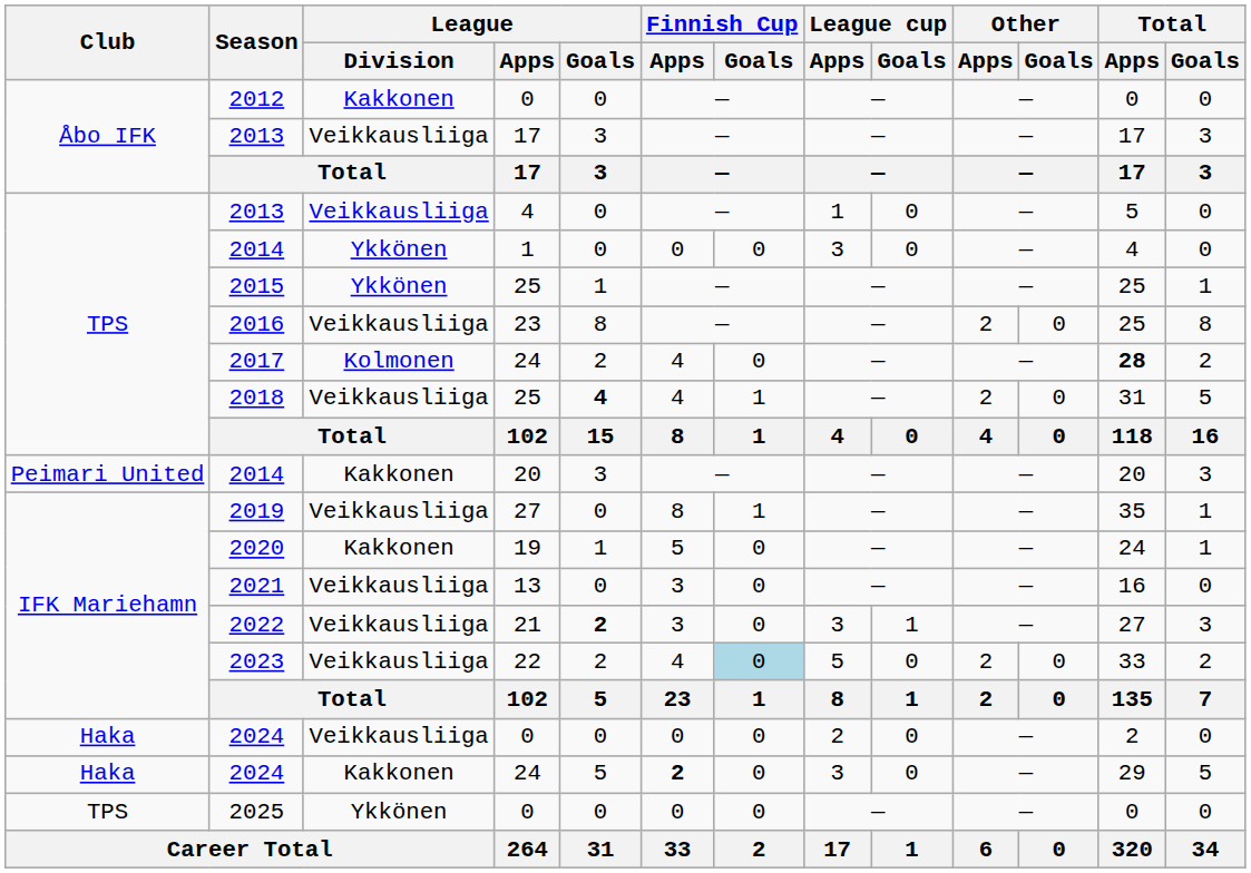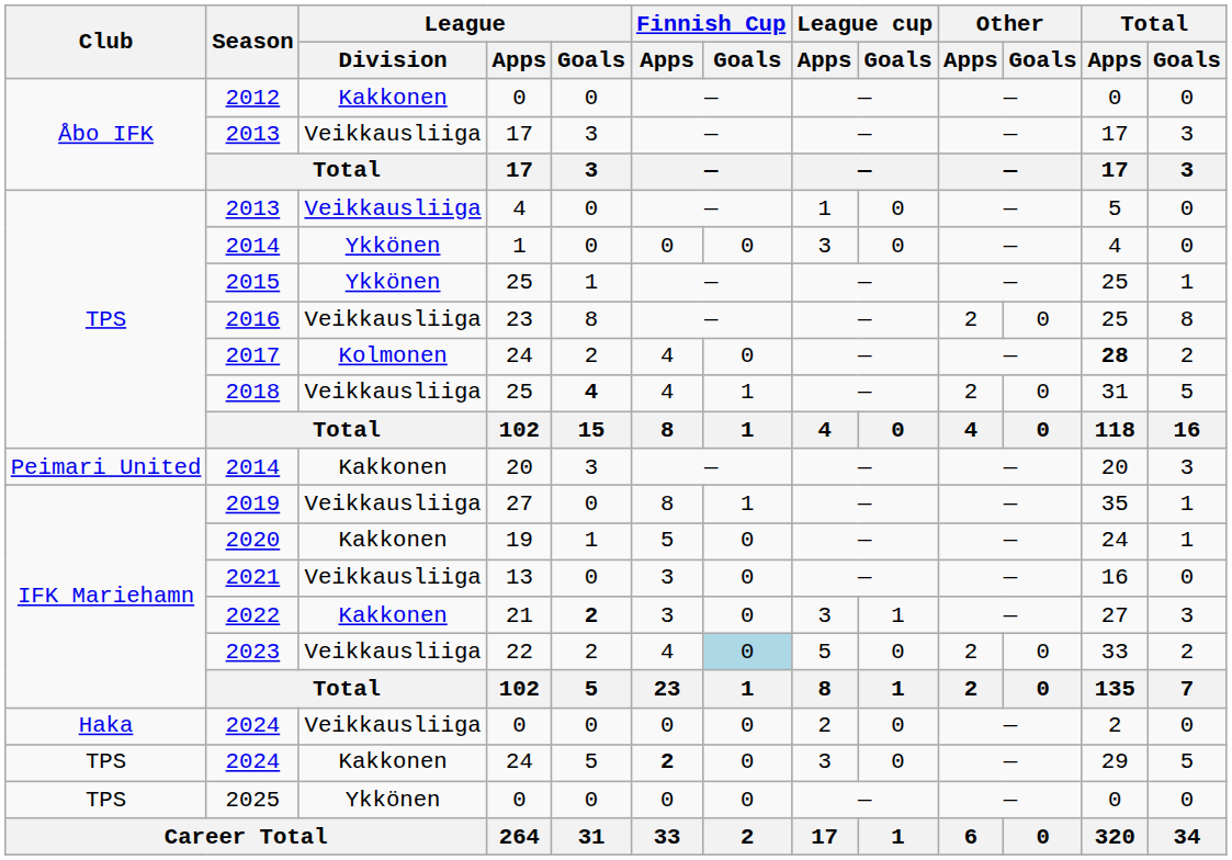 <table class="wikitable" style="text-align: center;">
 <tr>
 <th rowspan="2">Club</th>
 <th rowspan="2">Season</th>
 <th colspan="3">League</th>
 <th colspan="2"><a href='#'>Finnish Cup</a></th>
 <th colspan="2">League cup</th>
 <th colspan="2">Other</th>
 <th colspan="2">Total</th>
 </tr>
 <tr>
 <th>Division</th>
 <th>Apps</th>
 <th>Goals</th>
 <th>Apps</th>
 <th>Goals</th>
 <th>Apps</th>
 <th>Goals</th>
 <th>Apps</th>
 <th>Goals</th>
 <th>Apps</th>
 <th>Goals</th>
 </tr>
 <tr>
 <td rowspan="3"><a href='#'>Åbo IFK</a></td>
 <td><a href='#'>2012</a></td>
 <td><a href='#'>Kakkonen</a></td>
 <td>0</td>
 <td>0</td>
 <td colspan="2">—</td>
 <td colspan="2">—</td>
 <td colspan="2">—</td>
 <td>0</td>
 <td>0</td>
 </tr>
 <tr>
 <td><a href='#'>2013</a></td>
 <td>Veikkausliiga</td>
 <td>17</td>
 <td>3</td>
 <td colspan="2">—</td>
 <td colspan="2">—</td>
 <td colspan="2">—</td>
 <td>17</td>
 <td>3</td>
 </tr>
 <tr>
 <th colspan="2">Total</th>
 <th>17</th>
 <th>3</th>
 <th colspan="2">—</th>
 <th colspan="2">—</th>
 <th colspan="2">—</th>
 <th>17</th>
 <th>3</th>
 </tr>
 <tr>
 <td rowspan="7"><a href='#'>TPS</a></td>
 <td><a href='#'>2013</a></td>
 <td><a href='#'>Veikkausliiga</a></td>
 <td>4</td>
 <td>0</td>
 <td colspan="2">—</td>
 <td>1</td>
 <td>0</td>
 <td colspan="2">—</td>
 <td>5</td>
 <td>0</td>
 </tr>
 <tr>
 <td><a href='#'>2014</a></td>
 <td><a href='#'>Ykkönen</a></td>
 <td>1</td>
 <td>0</td>
 <td>0</td>
 <td>0</td>
 <td>3</td>
 <td>0</td>
 <td colspan="2">—</td>
 <td>4</td>
 <td>0</td>
 </tr>
 <tr>
 <td><a href='#'>2015</a></td>
 <td><a href='#'>Ykkönen</a></td>
 <td>25</td>
 <td>1</td>
 <td colspan="2">—</td>
 <td colspan="2">—</td>
 <td colspan="2">—</td>
 <td>25</td>
 <td>1</td>
 </tr>
 <tr>
 <td><a href='#'>2016</a></td>
 <td>Veikkausliiga</td>
 <td>23</td>
 <td>8</td>
 <td colspan="2">—</td>
 <td colspan="2">—</td>
 <td>2</td>
 <td>0</td>
 <td>25</td>
 <td>8</td>
 </tr>
 <tr>
 <td><a href='#'>2017</a></td>
 <td><a href='#'>Kolmonen</a></td>
 <td>24</td>
 <td>2</td>
 <td>4</td>
 <td>0</td>
 <td colspan="2">—</td>
 <td colspan="2">—</td>
 <td><strong>28</strong></td>
 <td>2</td>
 </tr>
 <tr>
 <td><a href='#'>2018</a></td>
 <td>Veikkausliiga</td>
 <td>25</td>
 <td><strong>4</strong></td>
 <td>4</td>
 <td>1</td>
 <td colspan="2">—</td>
 <td>2</td>
 <td>0</td>
 <td>31</td>
 <td>5</td>
 </tr>
 <tr>
 <th colspan="2">Total</th>
 <th>102</th>
 <th>15</th>
 <th>8</th>
 <th>1</th>
 <th>4</th>
 <th>0</th>
 <th>4</th>
 <th>0</th>
 <th>118</th>
 <th>16</th>
 </tr>
 <tr>
 <td><a href='#'>Peimari United</a></td>
 <td><a href='#'>2014</a></td>
 <td>Kakkonen</td>
 <td>20</td>
 <td>3</td>
 <td colspan="2">—</td>
 <td colspan="2">—</td>
 <td colspan="2">—</td>
 <td>20</td>
 <td>3</td>
 </tr>
 <tr>
 <td rowspan="6"><a href='#'>IFK Mariehamn</a></td>
 <td><a href='#'>2019</a></td>
 <td>Veikkausliiga</td>
 <td>27</td>
 <td>0</td>
 <td>8</td>
 <td>1</td>
 <td colspan="2">—</td>
 <td colspan="2">—</td>
 <td>35</td>
 <td>1</td>
 </tr>
 <tr>
 <td><a href='#'>2020</a></td>
 <td>Kakkonen</td>
 <td>19</td>
 <td>1</td>
 <td>5</td>
 <td>0</td>
 <td colspan="2">—</td>
 <td colspan="2">—</td>
 <td>24</td>
 <td>1</td>
 </tr>
 <tr>
 <td><a href='#'>2021</a></td>
 <td>Veikkausliiga</td>
 <td>13</td>
 <td>0</td>
 <td>3</td>
 <td>0</td>
 <td colspan="2">—</td>
 <td colspan="2">—</td>
 <td>16</td>
 <td>0</td>
 </tr>
 <tr>
 <td><a href='#'>2022</a></td>
-<td>Veikkausliiga</td>
+<td><a href='#'>Kakkonen</a></td>
 <td>21</td>
 <td><strong>2</strong></td>
 <td>3</td>
 <td>0</td>
 <td>3</td>
 <td>1</td>
 <td colspan="2">—</td>
 <td>27</td>
 <td>3</td>
 </tr>
 <tr>
 <td><a href='#'>2023</a></td>
 <td>Veikkausliiga</td>
 <td>22</td>
 <td>2</td>
 <td>4</td>
 <td style="background: lightblue;">0</td>
 <td>5</td>
 <td>0</td>
 <td>2</td>
 <td>0</td>
 <td>33</td>
 <td>2</td>
 </tr>
 <tr>
 <th colspan="2">Total</th>
 <th>102</th>
 <th>5</th>
 <th>23</th>
 <th>1</th>
 <th>8</th>
 <th>1</th>
 <th>2</th>
 <th>0</th>
 <th>135</th>
 <th>7</th>
 </tr>
 <tr>
 <td><a href='#'>Haka</a></td>
 <td><a href='#'>2024</a></td>
 <td>Veikkausliiga</td>
 <td>0</td>
 <td>0</td>
 <td>0</td>
 <td>0</td>
 <td>2</td>
 <td>0</td>
 <td colspan="2">—</td>
 <td>2</td>
 <td>0</td>
 </tr>
 <tr>
-<td><a href='#'>Haka</a></td>
+<td>TPS</td>
 <td><a href='#'>2024</a></td>
 <td>Kakkonen</td>
 <td>24</td>
 <td>5</td>
 <td><strong>2</strong></td>
 <td>0</td>
 <td>3</td>
 <td>0</td>
 <td colspan="2">—</td>
 <td>29</td>
 <td>5</td>
 </tr>
 <tr>
 <td>TPS</td>
 <td>2025</td>
 <td>Ykkönen</td>
 <td>0</td>
 <td>0</td>
 <td>0</td>
 <td>0</td>
 <td colspan="2">—</td>
 <td colspan="2">—</td>
 <td>0</td>
 <td>0</td>
 </tr>
 <tr>
 <th colspan="3">Career Total</th>
 <th>264</th>
 <th>31</th>
 <th>33</th>
 <th>2</th>
 <th>17</th>
 <th>1</th>
 <th>6</th>
 <th>0</th>
 <th>320</th>
 <th>34</th>
 </tr>
 </table>
